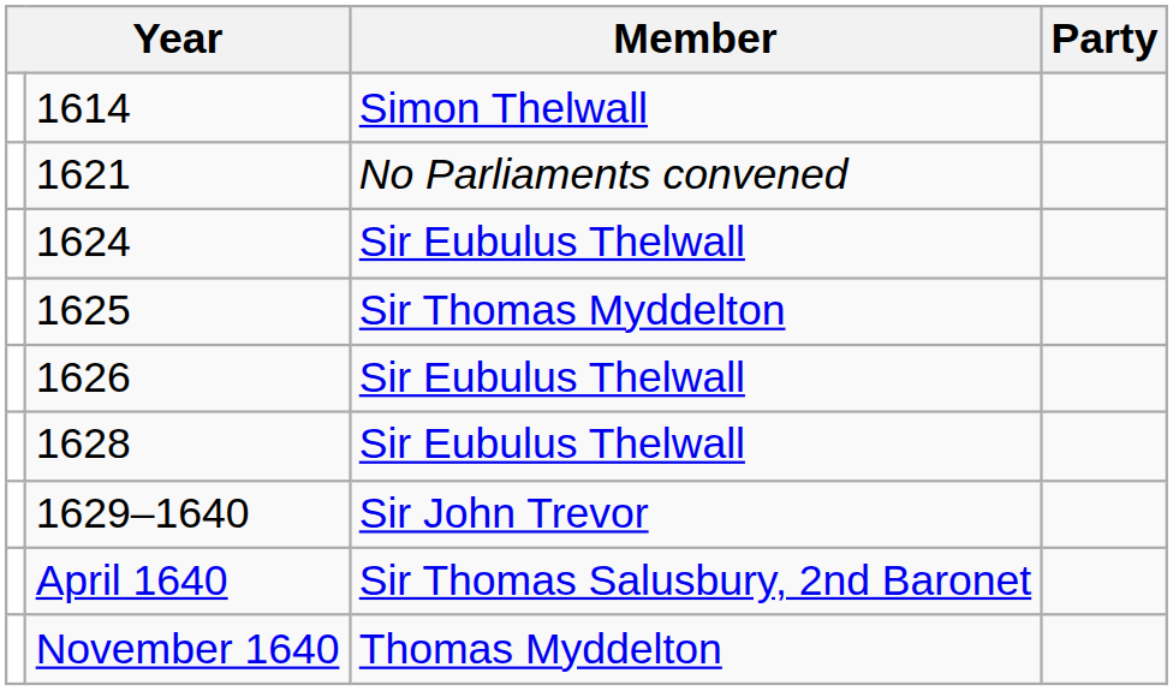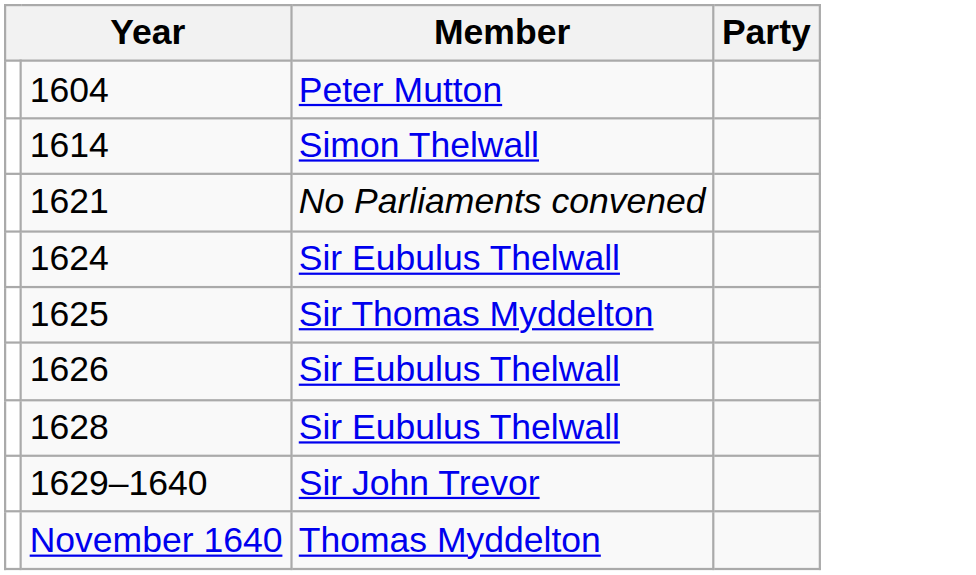 <table class="wikitable">
 <tr>
 <th colspan="2">Year</th>
 <th>Member</th>
 <th>Party</th>
+</tr>
+<tr>
+<td style="color:inherit;background-color: white"></td>
+<td>1604</td>
+<td><a href='#'>Peter Mutton</a></td>
+<td></td>
 </tr>
 <tr>
 <td style="color:inherit;background-color: white"></td>
 <td>1614</td>
 <td><a href='#'>Simon Thelwall</a></td>
 <td></td>
 </tr>
 <tr>
 <td style="color:inherit;background-color: white"></td>
 <td>1621</td>
 <td><em>No Parliaments convened</em></td>
 <td></td>
 </tr>
 <tr>
 <td style="color:inherit;background-color: white"></td>
 <td>1624</td>
 <td><a href='#'>Sir Eubulus Thelwall</a></td>
 <td></td>
 </tr>
 <tr>
 <td style="color:inherit;background-color: white"></td>
 <td>1625</td>
 <td><a href='#'>Sir Thomas Myddelton</a></td>
 <td></td>
 </tr>
 <tr>
 <td style="color:inherit;background-color: white"></td>
 <td>1626</td>
 <td><a href='#'>Sir Eubulus Thelwall</a></td>
 <td></td>
 </tr>
 <tr>
 <td style="color:inherit;background-color: white"></td>
 <td>1628</td>
 <td><a href='#'>Sir Eubulus Thelwall</a></td>
 <td></td>
 </tr>
 <tr>
 <td style="color:inherit;background-color: white"></td>
 <td>1629–1640</td>
 <td><a href='#'>Sir John Trevor</a></td>
 <td></td>
 </tr>
 <tr>
 <td style="color:inherit;background-color: white"></td>
-<td><a href='#'>April 1640</a></td>
-<td><a href='#'>Sir Thomas Salusbury, 2nd Baronet</a></td>
-<td></td>
-</tr>
-<tr>
-<td style="color:inherit;background-color: white"></td>
 <td><a href='#'>November 1640</a></td>
 <td><a href='#'>Thomas Myddelton</a></td>
 <td></td>
 </tr>
 </table>
